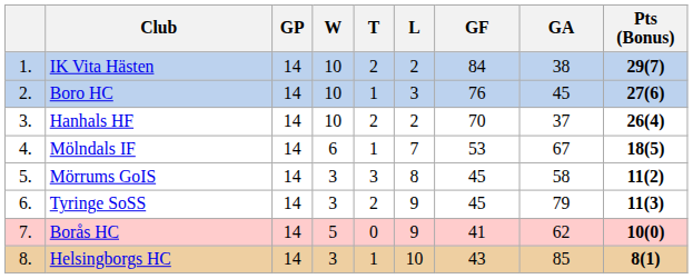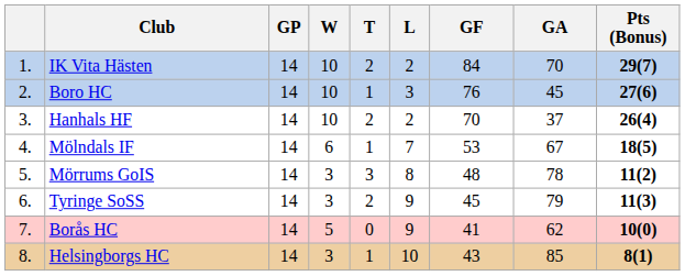 <table class="wikitable">
 <tr>
 <th width="30"></th>
 <th width="200">Club</th>
 <th width="30">GP</th>
 <th width="30">W</th>
 <th width="30">T</th>
 <th width="30">L</th>
 <th width="70">GF</th>
 <th width="70">GA</th>
 <th width="70">Pts (Bonus)</th>
 </tr>
 <tr bgcolor="#BCD2EE" align="center">
 <td>1.</td>
 <td align="left"><a href='#'>IK Vita Hästen</a></td>
 <td>14</td>
 <td>10</td>
 <td>2</td>
 <td>2</td>
 <td>84</td>
-<td>38</td>
+<td>70</td>
 <td><strong>29(7)</strong></td>
 </tr>
 <tr bgcolor="#BCD2EE" align="center">
 <td>2.</td>
 <td align="left"><a href='#'>Boro HC</a></td>
 <td>14</td>
 <td>10</td>
 <td>1</td>
 <td>3</td>
 <td>76</td>
 <td>45</td>
 <td><strong>27(6)</strong></td>
 </tr>
 <tr bgcolor="#FFFFFF" align="center">
 <td>3.</td>
 <td align="left"><a href='#'>Hanhals HF</a></td>
 <td>14</td>
 <td>10</td>
 <td>2</td>
 <td>2</td>
 <td>70</td>
 <td>37</td>
 <td><strong>26(4)</strong></td>
 </tr>
 <tr bgcolor="#FFFFFF" align="center">
 <td>4.</td>
 <td align="left"><a href='#'>Mölndals IF</a></td>
 <td>14</td>
 <td>6</td>
 <td>1</td>
 <td>7</td>
 <td>53</td>
 <td>67</td>
 <td><strong>18(5)</strong></td>
 </tr>
 <tr bgcolor="#FFFFFF" align="center">
 <td>5.</td>
 <td align="left"><a href='#'>Mörrums GoIS</a></td>
 <td>14</td>
 <td>3</td>
 <td>3</td>
 <td>8</td>
-<td>45</td>
-<td>58</td>
+<td>48</td>
+<td>78</td>
 <td><strong>11(2)</strong></td>
 </tr>
 <tr bgcolor="#FFFFFF" align="center">
 <td>6.</td>
 <td align="left"><a href='#'>Tyringe SoSS</a></td>
 <td>14</td>
 <td>3</td>
 <td>2</td>
 <td>9</td>
 <td>45</td>
 <td>79</td>
 <td><strong>11(3)</strong></td>
 </tr>
 <tr bgcolor="#FFCCCC" align="center">
 <td>7.</td>
 <td align="left"><a href='#'>Borås HC</a></td>
 <td>14</td>
 <td>5</td>
 <td>0</td>
 <td>9</td>
 <td>41</td>
 <td>62</td>
 <td><strong>10(0)</strong></td>
 </tr>
 <tr bgcolor="#EECFA1" align="center">
 <td>8.</td>
 <td align="left"><a href='#'>Helsingborgs HC</a></td>
 <td>14</td>
 <td>3</td>
 <td>1</td>
 <td>10</td>
 <td>43</td>
 <td>85</td>
 <td><strong>8(1)</strong></td>
 </tr>
 </table>
